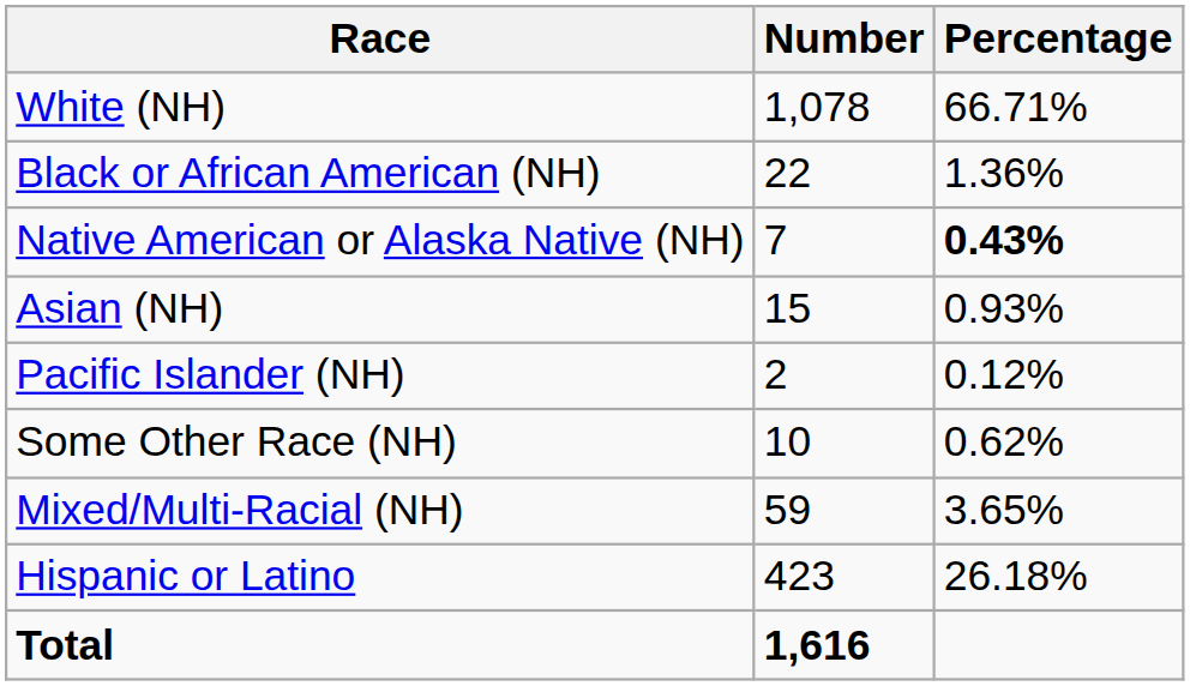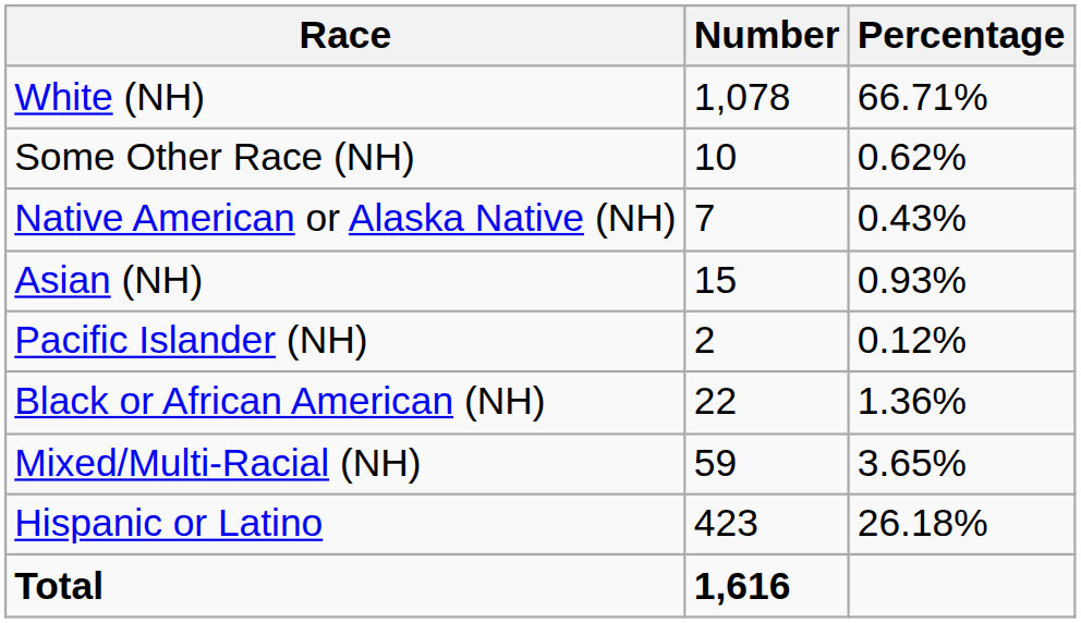 <table class="wikitable">
 <tr>
 <th>Race</th>
 <th>Number</th>
 <th>Percentage</th>
 </tr>
 <tr>
 <td><a href='#'>White</a> (NH)</td>
 <td>1,078</td>
 <td>66.71%</td>
 </tr>
 <tr>
-<td><a href='#'>Black or African American</a> (NH)</td>
-<td>22</td>
-<td>1.36%</td>
+<td>Some Other Race (NH)</td>
+<td>10</td>
+<td>0.62%</td>
 </tr>
 <tr>
 <td><a href='#'>Native American</a> or <a href='#'>Alaska Native</a> (NH)</td>
 <td>7</td>
-<td><strong>0.43%</strong></td>
+<td>0.43%</td>
 </tr>
 <tr>
 <td><a href='#'>Asian</a> (NH)</td>
 <td>15</td>
 <td>0.93%</td>
 </tr>
 <tr>
 <td><a href='#'>Pacific Islander</a> (NH)</td>
 <td>2</td>
 <td>0.12%</td>
 </tr>
 <tr>
-<td>Some Other Race (NH)</td>
-<td>10</td>
-<td>0.62%</td>
+<td><a href='#'>Black or African American</a> (NH)</td>
+<td>22</td>
+<td>1.36%</td>
 </tr>
 <tr>
 <td><a href='#'>Mixed/Multi-Racial</a> (NH)</td>
 <td>59</td>
 <td>3.65%</td>
 </tr>
 <tr>
 <td><a href='#'>Hispanic or Latino</a></td>
 <td>423</td>
 <td>26.18%</td>
 </tr>
 <tr>
 <td><strong>Total</strong></td>
 <td><strong>1,616</strong></td>
 <td></td>
 </tr>
 </table>
